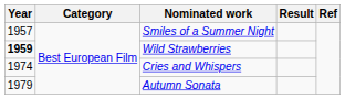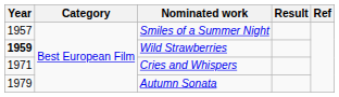 <table class="wikitable sortable">
 <tr>
 <th>Year</th>
 <th>Category</th>
 <th>Nominated work</th>
 <th>Result</th>
 <th>Ref</th>
 </tr>
 <tr>
 <td>1957</td>
 <td rowspan=4><a href='#'>Best European Film</a></td>
 <td><em><a href='#'>Smiles of a Summer Night</a></em></td>
 <td></td>
 <td rowspan=4></td>
 </tr>
 <tr>
 <td><strong>1959</strong></td>
 <td><em><a href='#'>Wild Strawberries</a></em></td>
 <td></td>
 </tr>
 <tr>
-<td>1974</td>
+<td>1971</td>
 <td><em><a href='#'>Cries and Whispers</a></em></td>
 <td></td>
 </tr>
 <tr>
 <td>1979</td>
 <td><em><a href='#'>Autumn Sonata</a></em></td>
 <td></td>
 </tr>
 </table>
